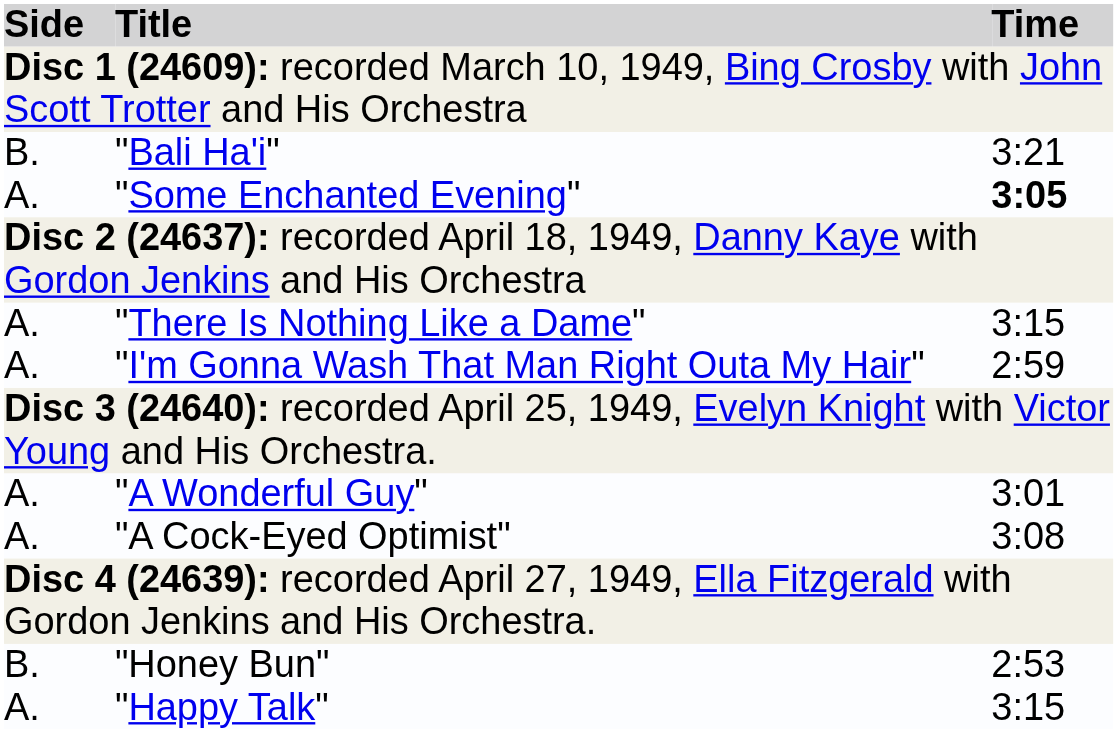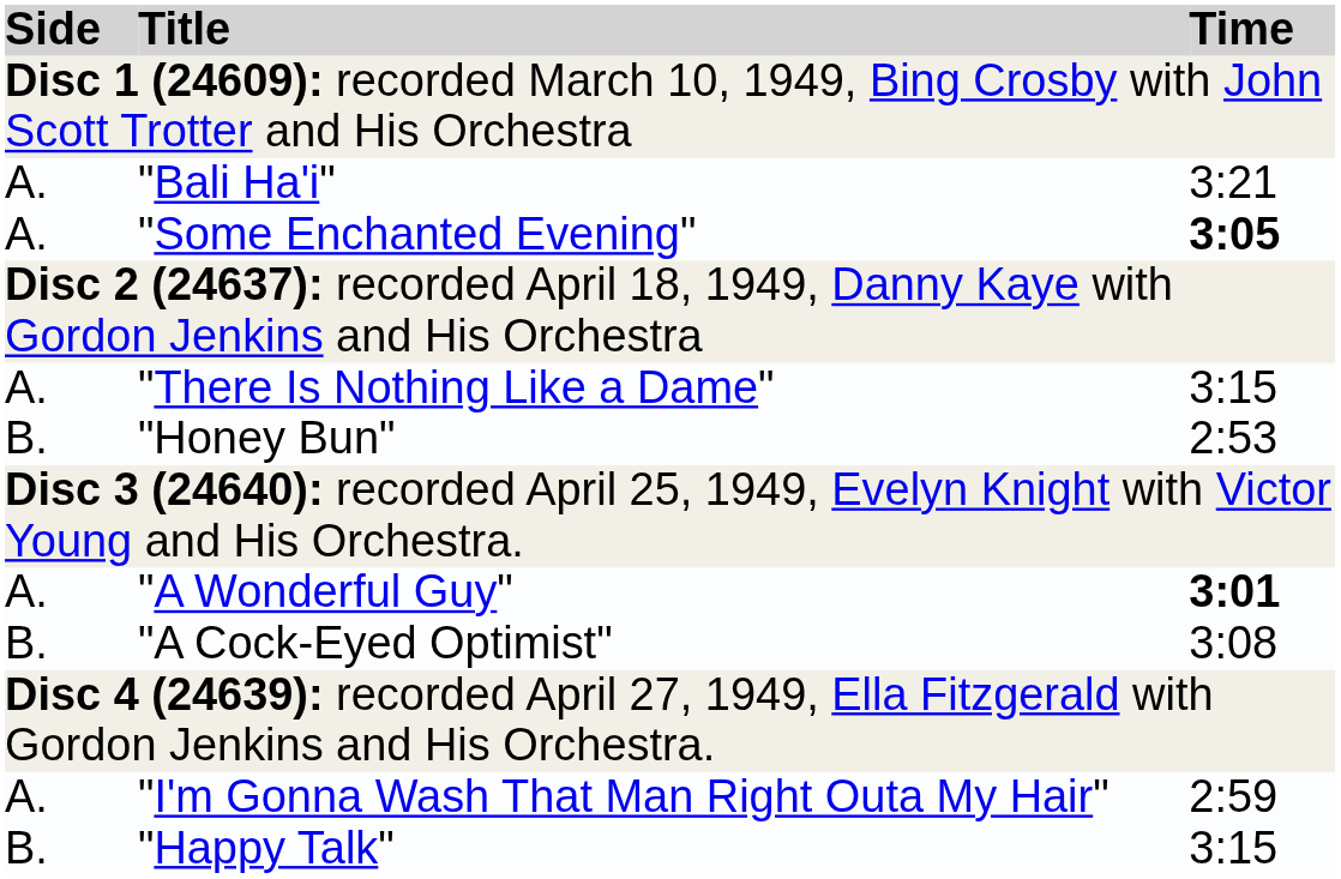 <table border="0" cellpadding="0" cellspacing="0" style="width: 75%; margin: 1em 1em 1em 0; background: #FCFDFF; border-collapse: collapse;">
 <tr bgcolor=#D3D3D4>
 <td width=10%><strong>Side</strong></td>
 <td><strong>Title</strong></td>
 <td><strong>Time</strong></td>
 </tr>
 <tr bgcolor=#F2F0E6>
 <td colspan=3><strong>Disc 1 (24609):</strong> recorded March 10, 1949, <a href='#'>Bing Crosby</a> with <a href='#'>John Scott Trotter</a> and His Orchestra</td>
 </tr>
 <tr>
-<td>B.</td>
+<td>A.</td>
 <td>"<a href='#'>Bali Ha'i</a>"</td>
 <td>3:21</td>
 </tr>
 <tr>
 <td>A.</td>
 <td>"<a href='#'>Some Enchanted Evening</a>"</td>
 <td><strong>3:05</strong></td>
 </tr>
 <tr bgcolor=#F2F0E6>
 <td colspan=3><strong>Disc 2 (24637):</strong> recorded April 18, 1949, <a href='#'>Danny Kaye</a> with <a href='#'>Gordon Jenkins</a> and His Orchestra</td>
 </tr>
 <tr>
 <td>A.</td>
 <td>"<a href='#'>There Is Nothing Like a Dame</a>"</td>
 <td>3:15</td>
 </tr>
 <tr>
-<td>A.</td>
-<td>"<a href='#'>I'm Gonna Wash That Man Right Outa My Hair</a>"</td>
-<td>2:59</td>
+<td>B.</td>
+<td>"Honey Bun"</td>
+<td>2:53</td>
 </tr>
 <tr bgcolor=#F2F0E6>
 <td colspan=3><strong>Disc 3 (24640):</strong> recorded April 25, 1949, <a href='#'>Evelyn Knight</a> with <a href='#'>Victor Young</a> and His Orchestra.</td>
 </tr>
 <tr>
 <td>A.</td>
 <td>"<a href='#'>A Wonderful Guy</a>"</td>
-<td>3:01</td>
+<td><strong>3:01</strong></td>
 </tr>
 <tr>
-<td>A.</td>
+<td>B.</td>
 <td>"A Cock-Eyed Optimist"</td>
 <td>3:08</td>
 </tr>
 <tr bgcolor=#F2F0E6>
 <td colspan=3><strong>Disc 4 (24639):</strong> recorded April 27, 1949, <a href='#'>Ella Fitzgerald</a> with Gordon Jenkins and His Orchestra.</td>
 </tr>
 <tr>
-<td>B.</td>
-<td>"Honey Bun"</td>
-<td>2:53</td>
+<td>A.</td>
+<td>"<a href='#'>I'm Gonna Wash That Man Right Outa My Hair</a>"</td>
+<td>2:59</td>
 </tr>
 <tr>
-<td>A.</td>
+<td>B.</td>
 <td>"<a href='#'>Happy Talk</a>"</td>
 <td>3:15</td>
 </tr>
 </table>
